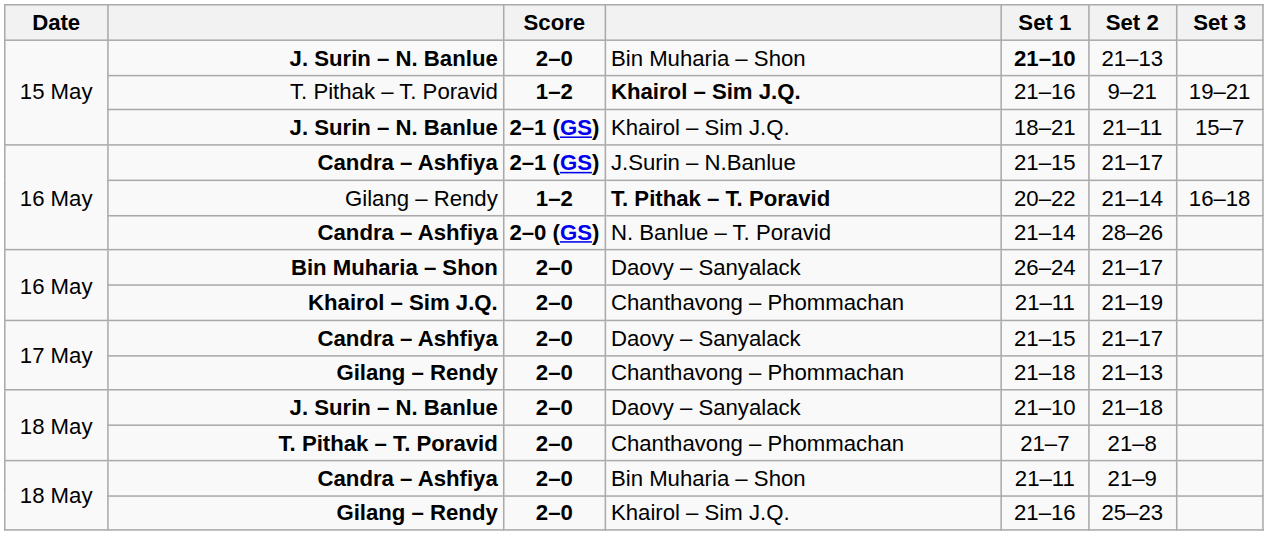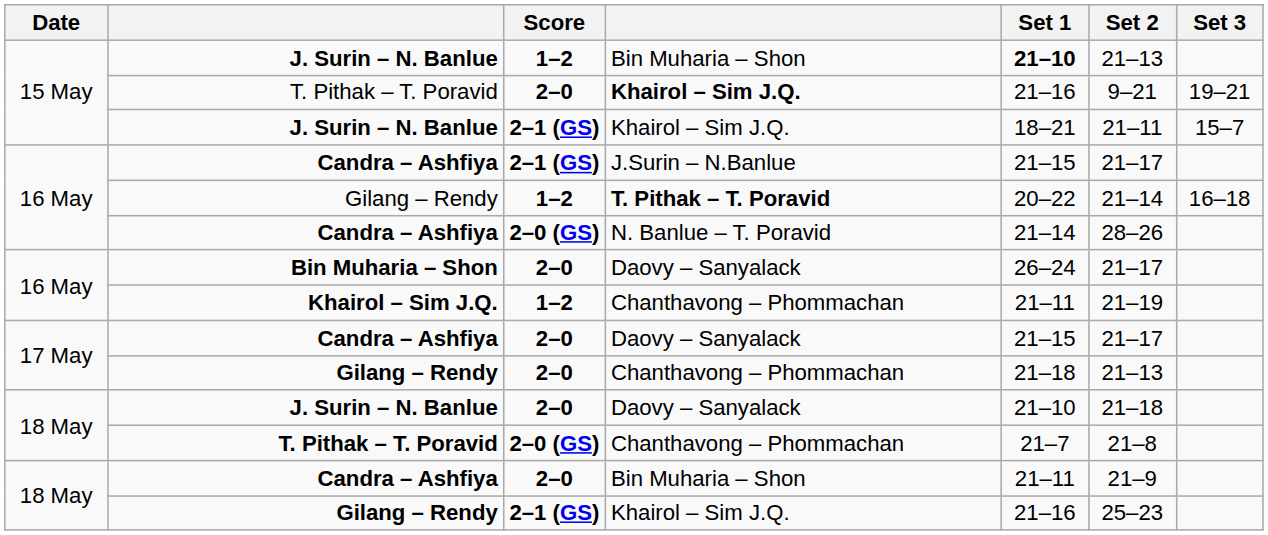 <table class="wikitable" style="text-align: center; font-size:90% ">
 <tr>
 <th width="60">Date</th>
 <th align="right" width="250"></th>
 <th width="60">Score</th>
 <th align="left" width="250"></th>
 <th width="50">Set 1</th>
 <th width="50">Set 2</th>
 <th width="50">Set 3</th>
 </tr>
 <tr>
 <td rowspan=3>15 May</td>
 <td align=right><strong>J. Surin – N. Banlue </strong></td>
-<td align=center><strong>2–0</strong></td>
+<td align=center><strong>1–2</strong></td>
 <td align=left> Bin Muharia – Shon</td>
 <td><strong>21–10</strong></td>
 <td>21–13</td>
 <td></td>
 </tr>
 <tr>
 <td align=right>T. Pithak – T. Poravid </td>
-<td align=center><strong>1–2</strong></td>
+<td align=center><strong>2–0</strong></td>
 <td align=left><strong> Khairol – Sim J.Q.</strong></td>
 <td>21–16</td>
 <td>9–21</td>
 <td>19–21</td>
 </tr>
 <tr>
 <td align=right><strong>J. Surin – N. Banlue </strong></td>
 <td align=center><strong>2–1 (<a href='#'>GS</a>)</strong></td>
 <td align=left> Khairol – Sim J.Q.</td>
 <td>18–21</td>
 <td>21–11</td>
 <td>15–7</td>
 </tr>
 <tr>
 <td rowspan=3>16 May</td>
 <td align=right><strong>Candra – Ashfiya </strong></td>
 <td align=center><strong>2–1 (<a href='#'>GS</a>)</strong></td>
 <td align=left> J.Surin – N.Banlue</td>
 <td>21–15</td>
 <td>21–17</td>
 <td></td>
 </tr>
 <tr>
 <td align=right>Gilang – Rendy </td>
 <td align=center><strong>1–2</strong></td>
 <td align=left><strong> T. Pithak – T. Poravid</strong></td>
 <td>20–22</td>
 <td>21–14</td>
 <td>16–18</td>
 </tr>
 <tr>
 <td align=right><strong>Candra – Ashfiya </strong></td>
 <td align=center><strong>2–0 (<a href='#'>GS</a>)</strong></td>
 <td align=left> N. Banlue – T. Poravid</td>
 <td>21–14</td>
 <td>28–26</td>
 <td></td>
 </tr>
 <tr>
 <td rowspan=2>16 May</td>
 <td align=right><strong>Bin Muharia – Shon </strong></td>
 <td align=center><strong>2–0</strong></td>
 <td align=left> Daovy – Sanyalack</td>
 <td>26–24</td>
 <td>21–17</td>
 <td></td>
 </tr>
 <tr>
 <td align=right><strong>Khairol – Sim J.Q. </strong></td>
-<td align=center><strong>2–0</strong></td>
+<td align=center><strong>1–2</strong></td>
 <td align=left> Chanthavong – Phommachan</td>
 <td>21–11</td>
 <td>21–19</td>
 <td></td>
 </tr>
 <tr>
 <td rowspan=2>17 May</td>
 <td align=right><strong>Candra – Ashfiya </strong></td>
 <td align=center><strong>2–0</strong></td>
 <td align=left> Daovy – Sanyalack</td>
 <td>21–15</td>
 <td>21–17</td>
 <td></td>
 </tr>
 <tr>
 <td align=right><strong>Gilang – Rendy </strong></td>
 <td align=center><strong>2–0</strong></td>
 <td align=left> Chanthavong – Phommachan</td>
 <td>21–18</td>
 <td>21–13</td>
 <td></td>
 </tr>
 <tr>
 <td rowspan=2>18 May</td>
 <td align=right><strong>J. Surin – N. Banlue </strong></td>
 <td align=center><strong>2–0</strong></td>
 <td align=left> Daovy – Sanyalack</td>
 <td>21–10</td>
 <td>21–18</td>
 <td></td>
 </tr>
 <tr>
 <td align=right><strong>T. Pithak – T. Poravid  </strong></td>
-<td align=center><strong>2–0</strong></td>
+<td align=center><strong>2–0 (<a href='#'>GS</a>)</strong></td>
 <td align=left> Chanthavong – Phommachan</td>
 <td>21–7</td>
 <td>21–8</td>
 <td></td>
 </tr>
 <tr>
 <td rowspan=2>18 May</td>
 <td align=right><strong>Candra – Ashfiya </strong></td>
 <td align=center><strong>2–0</strong></td>
 <td align=left> Bin Muharia – Shon</td>
 <td>21–11</td>
 <td>21–9</td>
 <td></td>
 </tr>
 <tr>
 <td align=right><strong>Gilang – Rendy </strong></td>
-<td align=center><strong>2–0</strong></td>
+<td align=center><strong>2–1 (<a href='#'>GS</a>)</strong></td>
 <td align=left> Khairol – Sim J.Q.</td>
 <td>21–16</td>
 <td>25–23</td>
 <td></td>
 </tr>
 </table>
